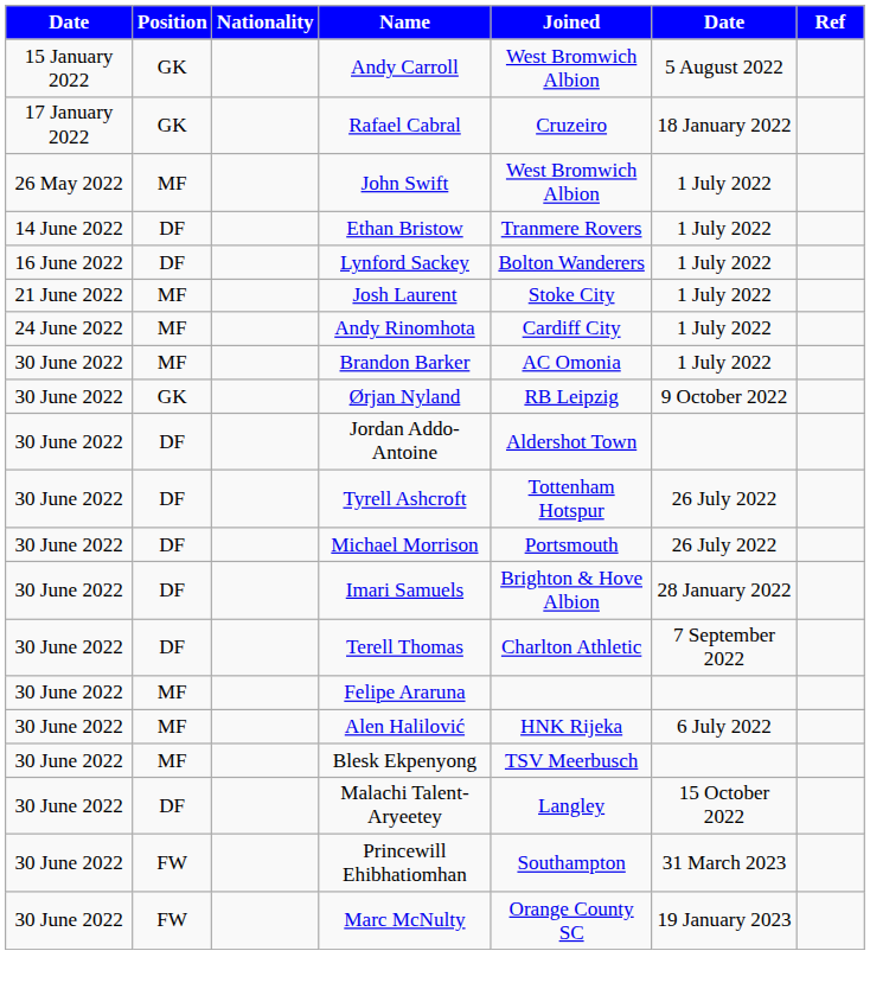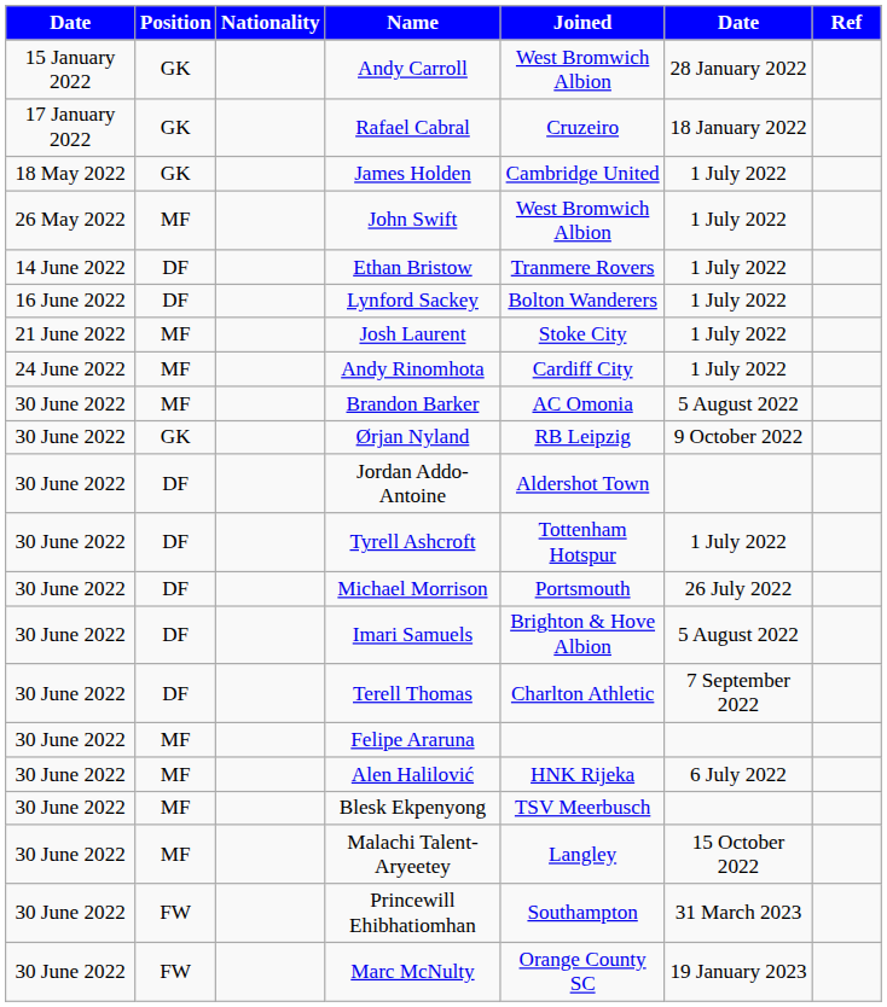 <table class="wikitable" style="text-align:center; font-size:90%">
 <tr>
 <th style="background:#00f; color:white; width:200px;">Date</th>
 <th style="background:#00f; color:white; width:50px;">Position</th>
 <th style="background:#00f; color:white; width:50px;">Nationality</th>
 <th style="background:#00f; color:white; width:200px;">Name</th>
 <th style="background:#00f; color:white; width:200px;">Joined</th>
 <th style="background:#00f; color:white; width:200px;">Date</th>
 <th style="background:#00f; color:white; width:100px;">Ref</th>
 </tr>
 <tr>
 <td>15 January 2022</td>
 <td>GK</td>
 <td></td>
 <td><a href='#'>Andy Carroll</a></td>
 <td><a href='#'>West Bromwich Albion</a></td>
-<td>5 August 2022</td>
+<td>28 January 2022</td>
 <td></td>
 </tr>
 <tr>
 <td>17 January 2022</td>
 <td>GK</td>
 <td></td>
 <td><a href='#'>Rafael Cabral</a></td>
 <td><a href='#'>Cruzeiro</a></td>
 <td>18 January 2022</td>
+<td></td>
+</tr>
+<tr>
+<td>18 May 2022</td>
+<td>GK</td>
+<td></td>
+<td><a href='#'>James Holden</a></td>
+<td><a href='#'>Cambridge United</a></td>
+<td>1 July 2022</td>
 <td></td>
 </tr>
 <tr>
 <td>26 May 2022</td>
 <td>MF</td>
 <td></td>
 <td><a href='#'>John Swift</a></td>
 <td><a href='#'>West Bromwich Albion</a></td>
 <td>1 July 2022</td>
 <td></td>
 </tr>
 <tr>
 <td>14 June 2022</td>
 <td>DF</td>
 <td></td>
 <td><a href='#'>Ethan Bristow</a></td>
 <td><a href='#'>Tranmere Rovers</a></td>
 <td>1 July 2022</td>
 <td></td>
 </tr>
 <tr>
 <td>16 June 2022</td>
 <td>DF</td>
 <td></td>
 <td><a href='#'>Lynford Sackey</a></td>
 <td><a href='#'>Bolton Wanderers</a></td>
 <td>1 July 2022</td>
 <td></td>
 </tr>
 <tr>
 <td>21 June 2022</td>
 <td>MF</td>
 <td></td>
 <td><a href='#'>Josh Laurent</a></td>
 <td><a href='#'>Stoke City</a></td>
 <td>1 July 2022</td>
 <td></td>
 </tr>
 <tr>
 <td>24 June 2022</td>
 <td>MF</td>
 <td></td>
 <td><a href='#'>Andy Rinomhota</a></td>
 <td><a href='#'>Cardiff City</a></td>
 <td>1 July 2022</td>
 <td></td>
 </tr>
 <tr>
 <td>30 June 2022</td>
 <td>MF</td>
 <td></td>
 <td><a href='#'>Brandon Barker</a></td>
 <td><a href='#'>AC Omonia</a></td>
-<td>1 July 2022</td>
+<td>5 August 2022</td>
 <td></td>
 </tr>
 <tr>
 <td>30 June 2022</td>
 <td>GK</td>
 <td></td>
 <td><a href='#'>Ørjan Nyland</a></td>
 <td><a href='#'>RB Leipzig</a></td>
 <td>9 October 2022</td>
 <td></td>
 </tr>
 <tr>
 <td>30 June 2022</td>
 <td>DF</td>
 <td></td>
 <td>Jordan Addo-Antoine</td>
 <td><a href='#'>Aldershot Town</a></td>
 <td></td>
 <td></td>
 </tr>
 <tr>
 <td>30 June 2022</td>
 <td>DF</td>
 <td></td>
 <td><a href='#'>Tyrell Ashcroft</a></td>
 <td><a href='#'>Tottenham Hotspur</a></td>
-<td>26 July 2022</td>
+<td>1 July 2022</td>
 <td></td>
 </tr>
 <tr>
 <td>30 June 2022</td>
 <td>DF</td>
 <td></td>
 <td><a href='#'>Michael Morrison</a></td>
 <td><a href='#'>Portsmouth</a></td>
 <td>26 July 2022</td>
 <td></td>
 </tr>
 <tr>
 <td>30 June 2022</td>
 <td>DF</td>
 <td></td>
 <td><a href='#'>Imari Samuels</a></td>
 <td><a href='#'>Brighton & Hove Albion</a></td>
-<td>28 January 2022</td>
+<td>5 August 2022</td>
 <td></td>
 </tr>
 <tr>
 <td>30 June 2022</td>
 <td>DF</td>
 <td></td>
 <td><a href='#'>Terell Thomas</a></td>
 <td><a href='#'>Charlton Athletic</a></td>
 <td>7 September 2022</td>
 <td></td>
 </tr>
 <tr>
 <td>30 June 2022</td>
 <td>MF</td>
 <td></td>
 <td><a href='#'>Felipe Araruna</a></td>
 <td></td>
 <td></td>
 <td></td>
 </tr>
 <tr>
 <td>30 June 2022</td>
 <td>MF</td>
 <td></td>
 <td><a href='#'>Alen Halilović</a></td>
 <td><a href='#'>HNK Rijeka</a></td>
 <td>6 July 2022</td>
 <td></td>
 </tr>
 <tr>
 <td>30 June 2022</td>
 <td>MF</td>
 <td></td>
 <td>Blesk Ekpenyong</td>
 <td><a href='#'>TSV Meerbusch</a></td>
 <td></td>
 <td></td>
 </tr>
 <tr>
 <td>30 June 2022</td>
-<td>DF</td>
+<td>MF</td>
 <td></td>
 <td>Malachi Talent-Aryeetey</td>
 <td><a href='#'>Langley</a></td>
 <td>15 October 2022</td>
 <td></td>
 </tr>
 <tr>
 <td>30 June 2022</td>
 <td>FW</td>
 <td></td>
 <td>Princewill Ehibhatiomhan</td>
 <td><a href='#'>Southampton</a></td>
 <td>31 March 2023</td>
 <td></td>
 </tr>
 <tr>
 <td>30 June 2022</td>
 <td>FW</td>
 <td></td>
 <td><a href='#'>Marc McNulty</a></td>
 <td><a href='#'>Orange County SC</a></td>
 <td>19 January 2023</td>
 <td></td>
 </tr>
 </table>
